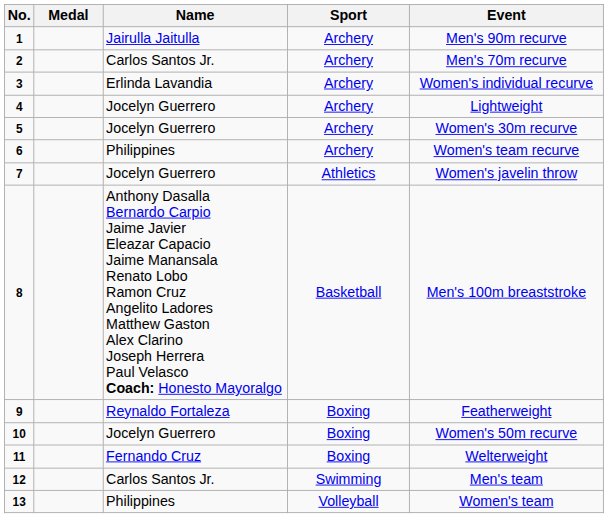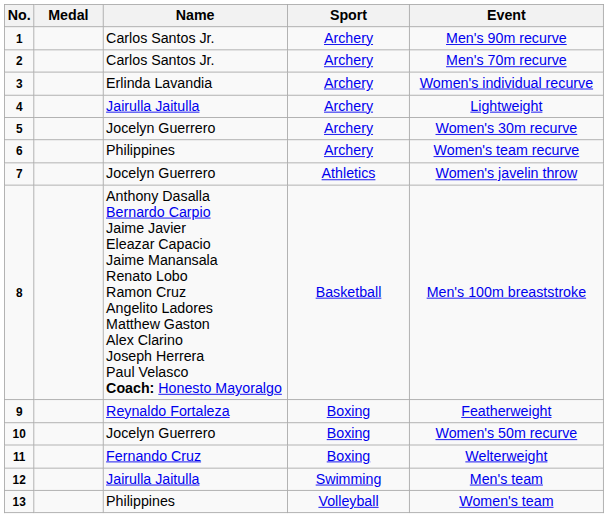 <table class="wikitable" style="font-size:100%; text-align:center;">
 <tr>
 <th width="10">No.</th>
 <th width="70">Medal</th>
 <th width="200">Name</th>
 <th width="130">Sport</th>
 <th width="210">Event</th>
 </tr>
 <tr>
 <td><small><strong>1</strong></small></td>
 <td></td>
-<td align=left><a href='#'>Jairulla Jaitulla</a></td>
+<td align=left>Carlos Santos Jr.</td>
 <td> <a href='#'>Archery</a></td>
 <td><a href='#'>Men's 90m recurve</a></td>
 </tr>
 <tr>
 <td><small><strong>2</strong></small></td>
 <td></td>
 <td align=left>Carlos Santos Jr.</td>
 <td> <a href='#'>Archery</a></td>
 <td><a href='#'>Men's 70m recurve</a></td>
 </tr>
 <tr>
 <td><small><strong>3</strong></small></td>
 <td></td>
 <td align=left>Erlinda Lavandia</td>
 <td> <a href='#'>Archery</a></td>
 <td><a href='#'>Women's individual recurve</a></td>
 </tr>
 <tr>
 <td><small><strong>4</strong></small></td>
 <td></td>
-<td align=left>Jocelyn Guerrero</td>
+<td align=left><a href='#'>Jairulla Jaitulla</a></td>
 <td> <a href='#'>Archery</a></td>
 <td><a href='#'>Lightweight</a></td>
 </tr>
 <tr>
 <td><small><strong>5</strong></small></td>
 <td></td>
 <td align=left>Jocelyn Guerrero</td>
 <td> <a href='#'>Archery</a></td>
 <td><a href='#'>Women's 30m recurve</a></td>
 </tr>
 <tr>
 <td><small><strong>6</strong></small></td>
 <td></td>
 <td align=left>Philippines</td>
 <td> <a href='#'>Archery</a></td>
 <td><a href='#'>Women's team recurve</a></td>
 </tr>
 <tr>
 <td><small><strong>7</strong></small></td>
 <td></td>
 <td align=left>Jocelyn Guerrero</td>
 <td> <a href='#'>Athletics</a></td>
 <td><a href='#'>Women's javelin throw</a></td>
 </tr>
 <tr>
 <td><small><strong>8</strong></small></td>
 <td></td>
 <td align=left>Anthony Dasalla<br><a href='#'>Bernardo Carpio</a><br>Jaime Javier<br>Eleazar Capacio<br>Jaime Manansala<br>Renato Lobo<br>Ramon Cruz<br>Angelito Ladores<br>Matthew Gaston<br>Alex Clarino<br>Joseph Herrera<br>Paul Velasco<br><strong>Coach:</strong> <a href='#'>Honesto Mayoralgo</a></td>
 <td> <a href='#'>Basketball</a></td>
 <td><a href='#'>Men's 100m breaststroke</a></td>
 </tr>
 <tr>
 <td><small><strong>9</strong></small></td>
 <td></td>
 <td align=left><a href='#'>Reynaldo Fortaleza</a></td>
 <td> <a href='#'>Boxing</a></td>
 <td><a href='#'>Featherweight</a></td>
 </tr>
 <tr>
 <td><small><strong>10</strong></small></td>
 <td></td>
 <td align=left>Jocelyn Guerrero</td>
 <td> <a href='#'>Boxing</a></td>
 <td><a href='#'>Women's 50m recurve</a></td>
 </tr>
 <tr>
 <td><small><strong>11</strong></small></td>
 <td></td>
 <td align=left><a href='#'>Fernando Cruz</a></td>
 <td> <a href='#'>Boxing</a></td>
 <td><a href='#'>Welterweight</a></td>
 </tr>
 <tr>
 <td><small><strong>12</strong></small></td>
 <td></td>
-<td align=left>Carlos Santos Jr.</td>
+<td align=left><a href='#'>Jairulla Jaitulla</a></td>
 <td> <a href='#'>Swimming</a></td>
 <td><a href='#'>Men's team</a></td>
 </tr>
 <tr>
 <td><small><strong>13</strong></small></td>
 <td></td>
 <td align=left>Philippines</td>
 <td> <a href='#'>Volleyball</a></td>
 <td><a href='#'>Women's team</a></td>
 </tr>
 </table>
